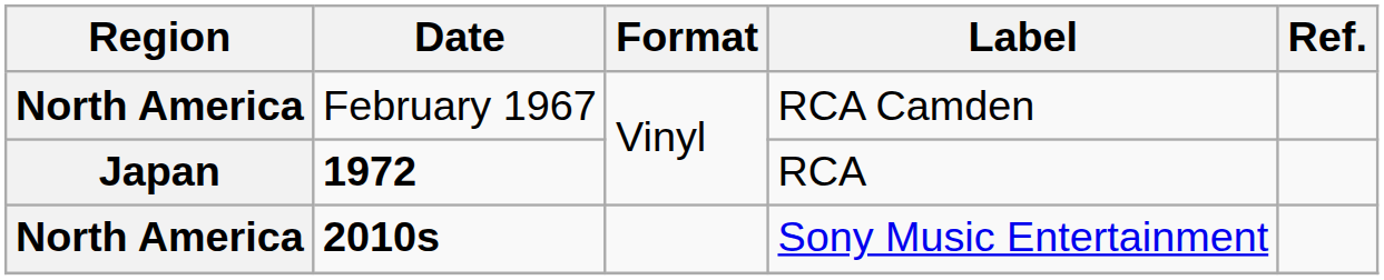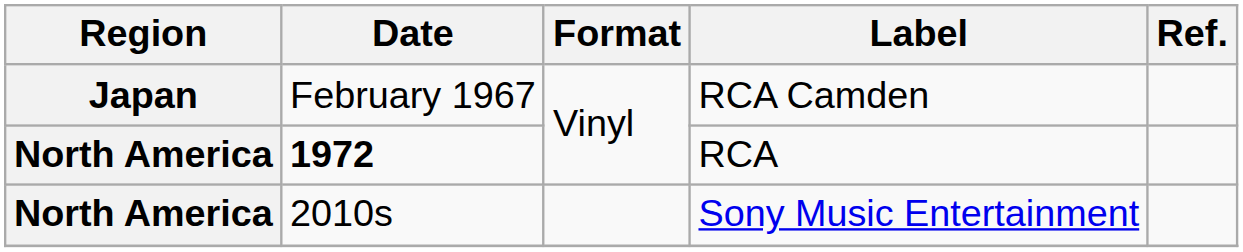 <table class="wikitable plainrowheaders">
 <tr>
 <th scope="col">Region</th>
 <th scope="col">Date</th>
 <th scope="col">Format</th>
 <th scope="col">Label</th>
 <th scope="col">Ref.</th>
 </tr>
 <tr>
-<th scope="row">North America</th>
+<th scope="row">Japan</th>
 <td>February 1967</td>
 <td rowspan="2">Vinyl</td>
 <td>RCA Camden</td>
 <td></td>
 </tr>
 <tr>
-<th scope="row">Japan</th>
+<th scope="row">North America</th>
 <td><strong>1972</strong></td>
 <td>RCA</td>
 <td></td>
 </tr>
 <tr>
 <th scope="row">North America</th>
-<td><strong>2010s</strong></td>
+<td>2010s</td>
 <td></td>
 <td><a href='#'>Sony Music Entertainment</a></td>
 <td></td>
 </tr>
 <tr>
 </tr>
 </table>
